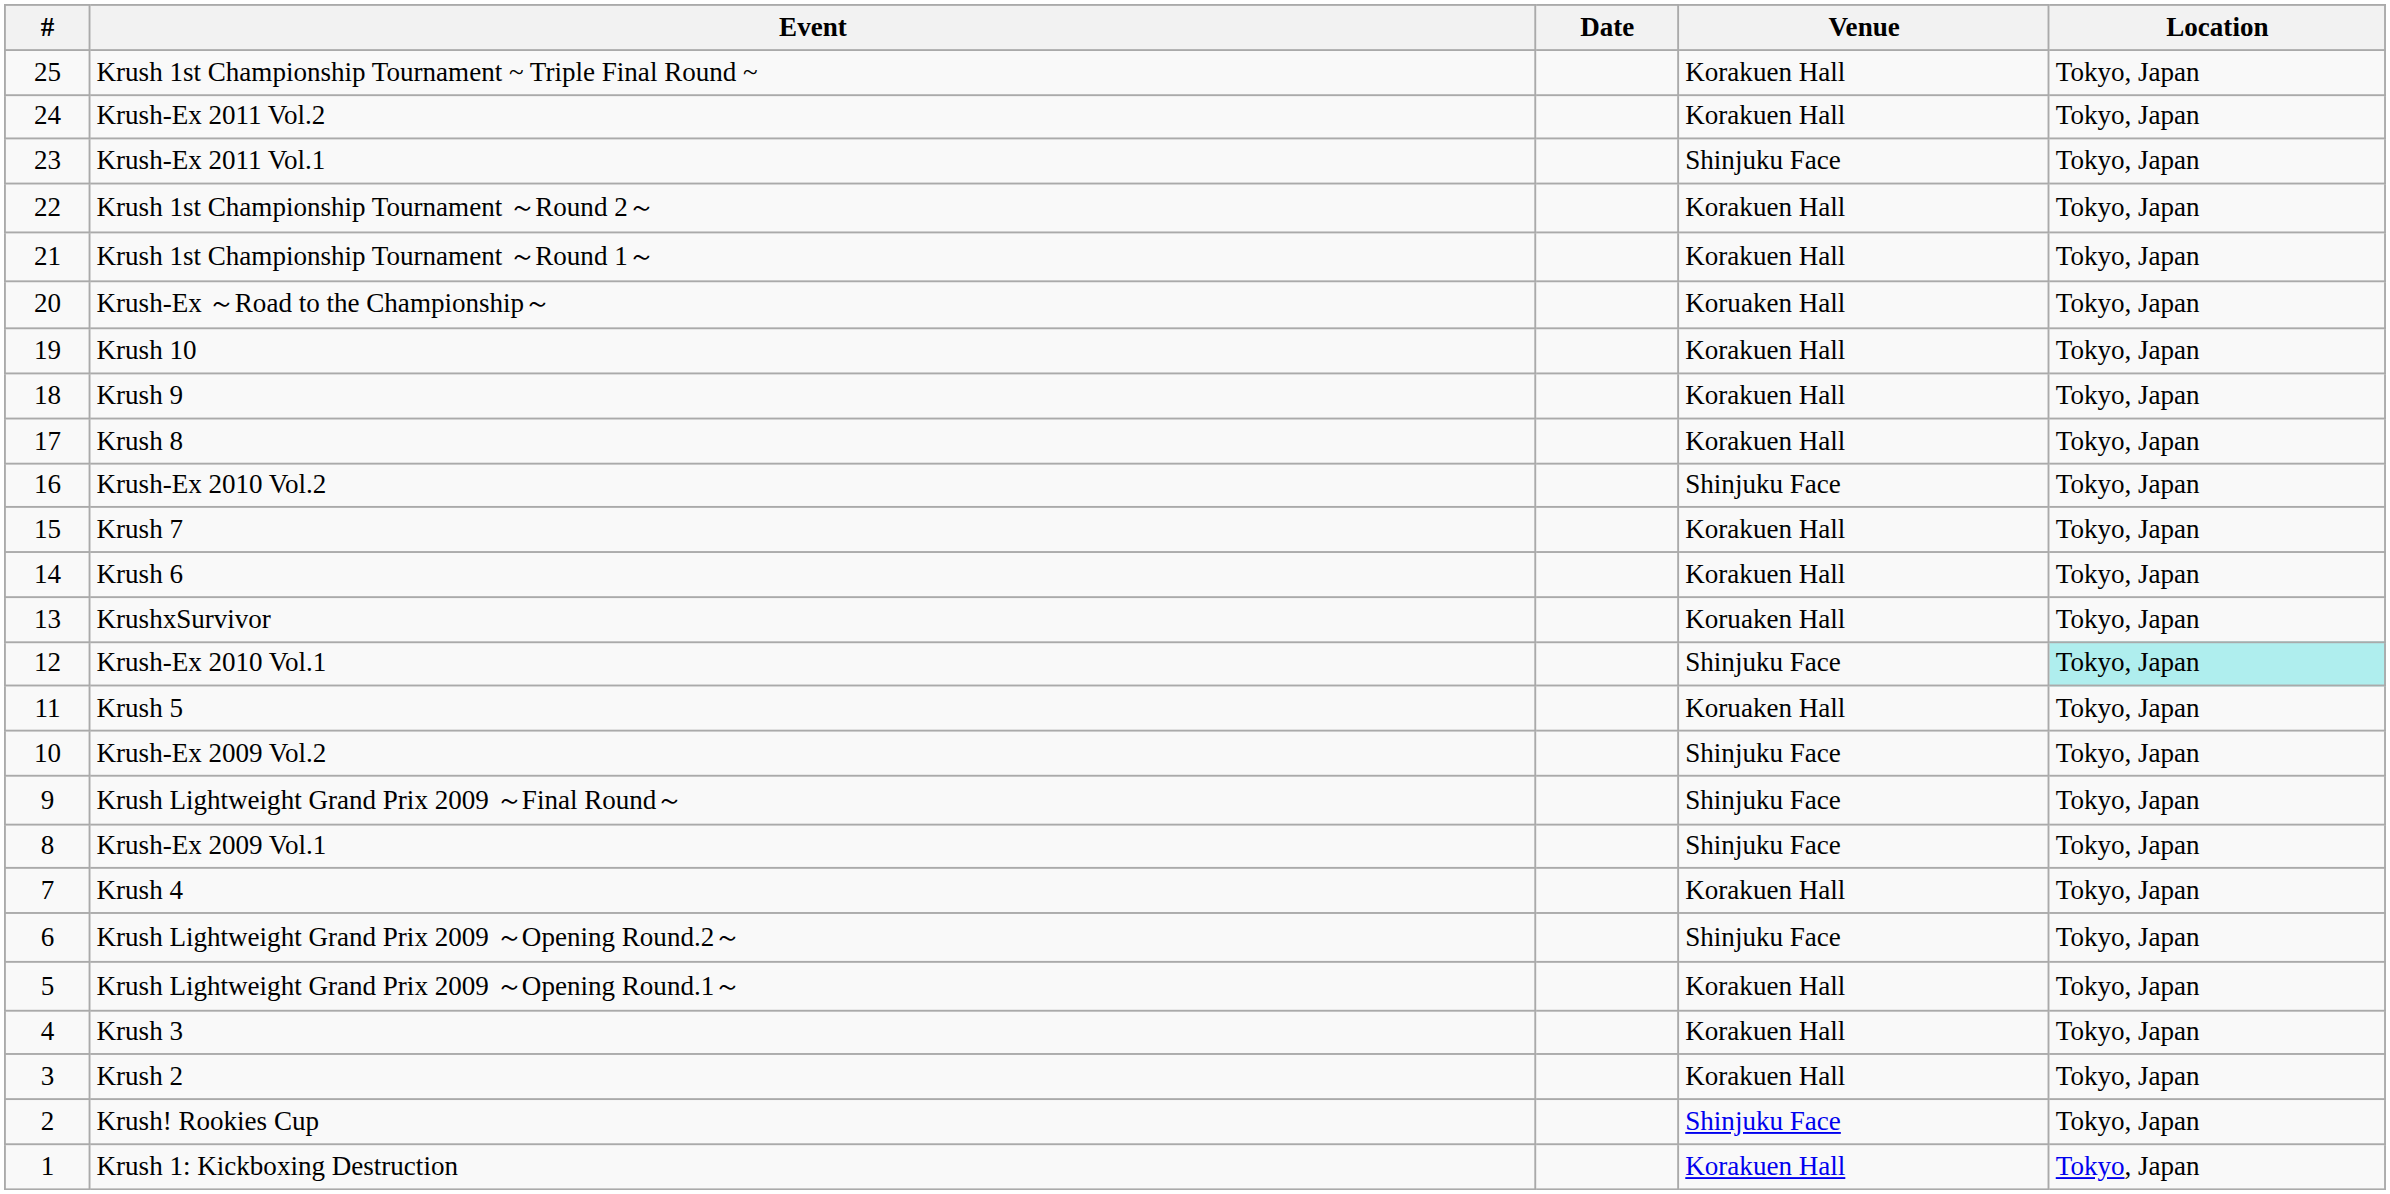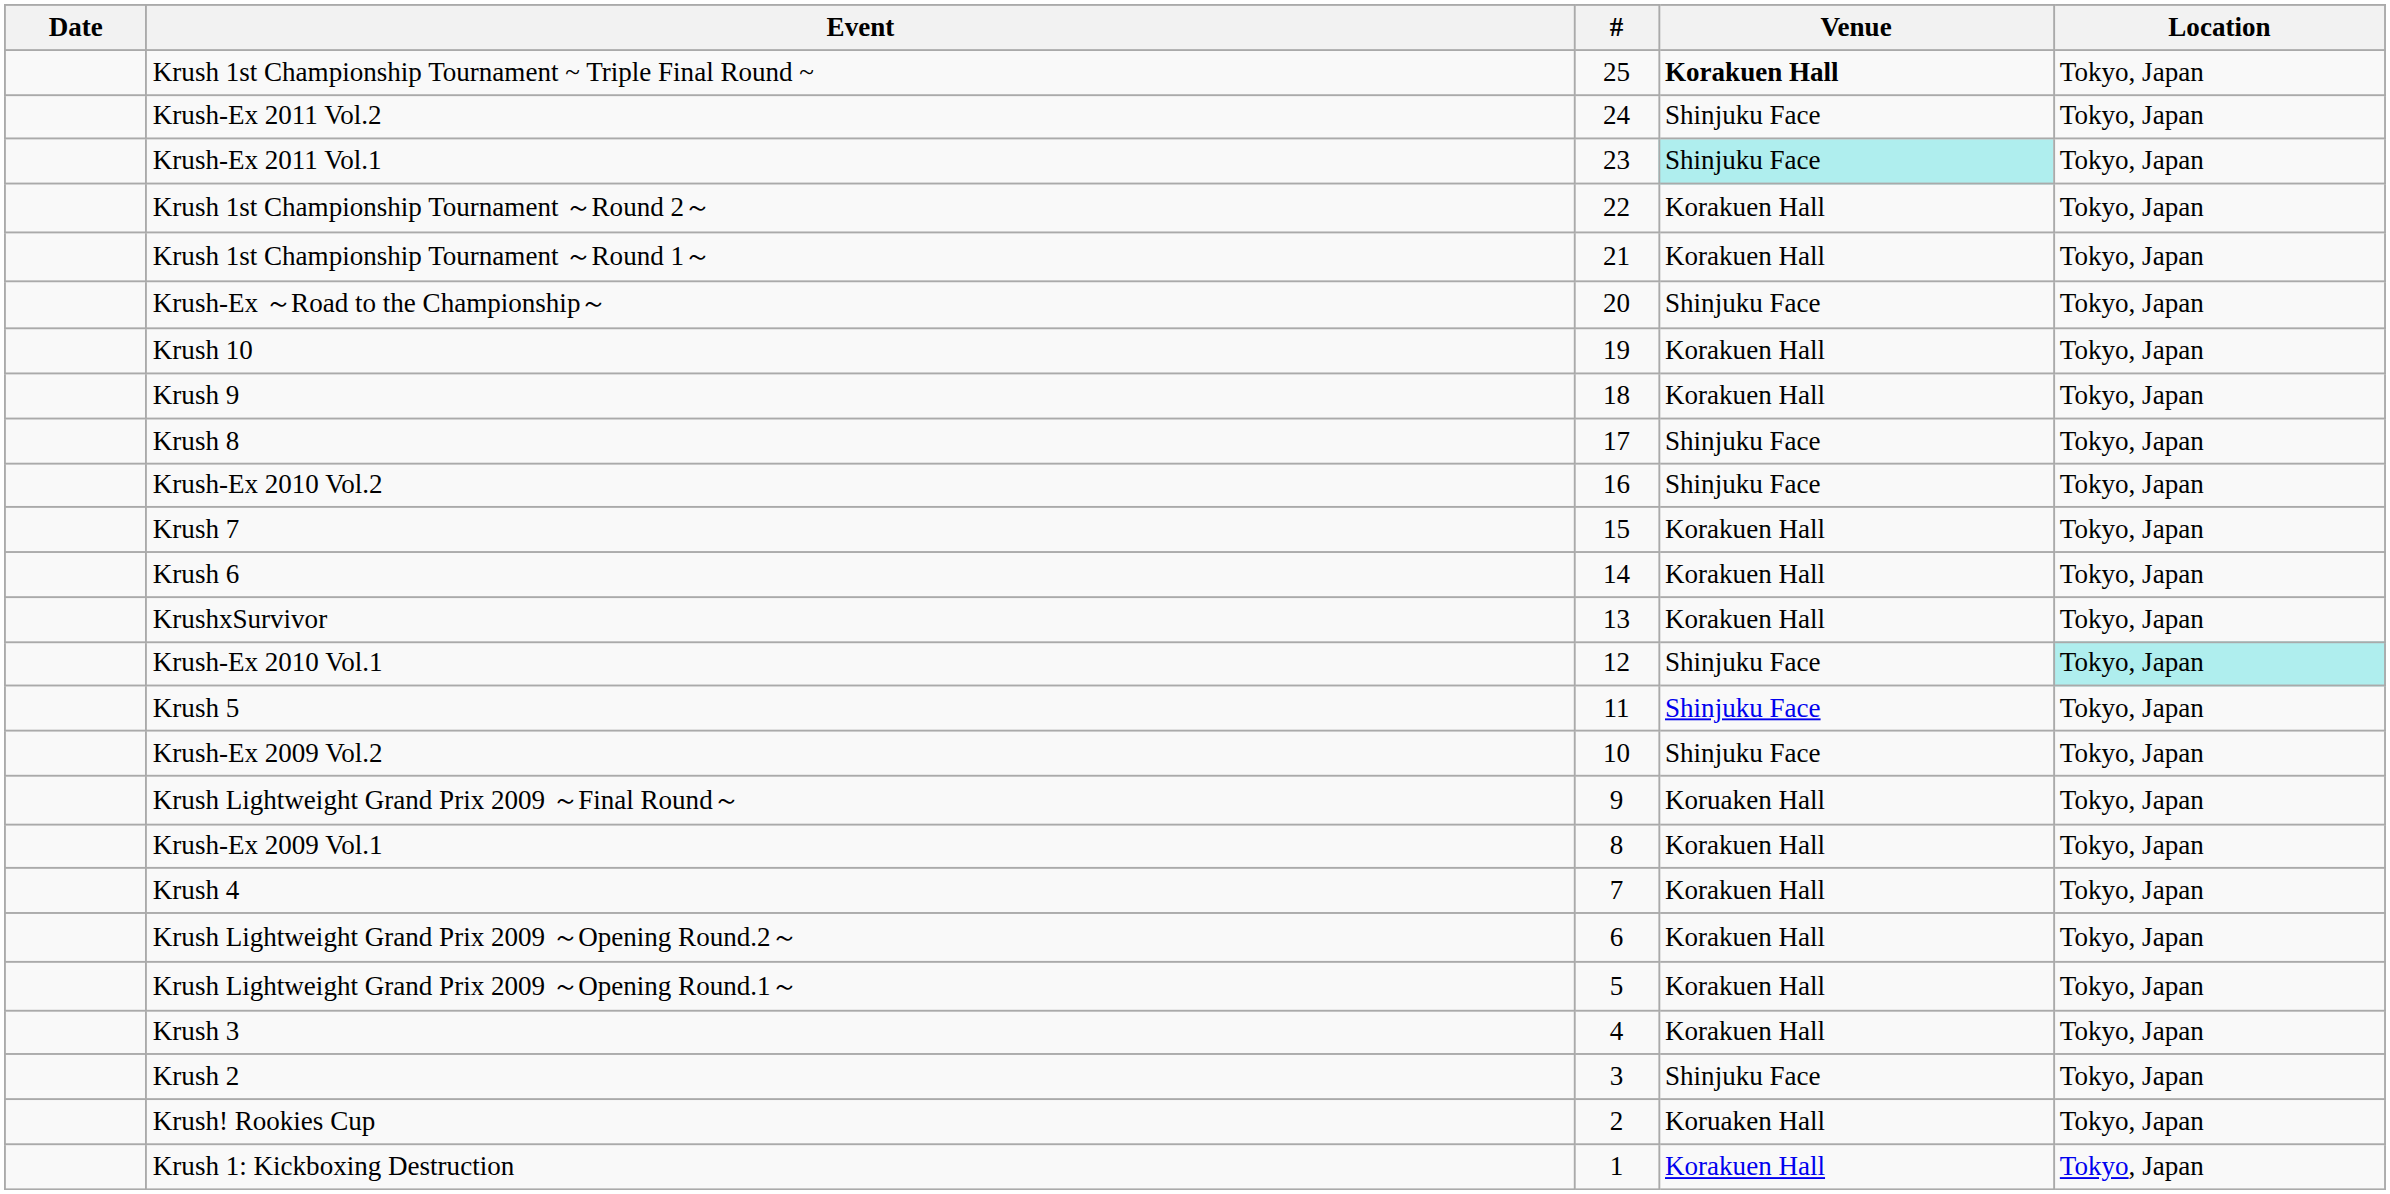 <table id="Events" class="wikitable sortable" style="width:80%; font-size:90%;">
 <tr>
+<th scope="col">Date</th>
+<th scope="col">Event</th>
 <th scope="col">#</th>
-<th scope="col">Event</th>
-<th scope="col">Date</th>
 <th scope="col">Venue</th>
 <th scope="col">Location</th>
 </tr>
 <tr>
+<td></td>
+<td>Krush 1st Championship Tournament ~ Triple Final Round ~</td>
 <td align=center>25</td>
-<td>Krush 1st Championship Tournament ~ Triple Final Round ~</td>
+<td><strong>Korakuen Hall</strong></td>
+<td> Tokyo, Japan</td>
+</tr>
+<tr>
 <td></td>
+<td>Krush-Ex 2011 Vol.2</td>
+<td align=center>24</td>
+<td>Shinjuku Face</td>
+<td> Tokyo, Japan</td>
+</tr>
+<tr>
+<td></td>
+<td>Krush-Ex 2011 Vol.1</td>
+<td align=center>23</td>
+<td style="background: paleturquoise;">Shinjuku Face</td>
+<td> Tokyo, Japan</td>
+</tr>
+<tr>
+<td></td>
+<td>Krush 1st Championship Tournament ～Round 2～</td>
+<td align=center>22</td>
 <td>Korakuen Hall</td>
 <td> Tokyo, Japan</td>
 </tr>
 <tr>
-<td align=center>24</td>
-<td>Krush-Ex 2011 Vol.2</td>
 <td></td>
+<td>Krush 1st Championship Tournament ～Round 1～</td>
+<td align=center>21</td>
 <td>Korakuen Hall</td>
 <td> Tokyo, Japan</td>
 </tr>
 <tr>
-<td align=center>23</td>
-<td>Krush-Ex 2011 Vol.1</td>
 <td></td>
+<td>Krush-Ex ～Road to the Championship～</td>
+<td align=center>20</td>
 <td>Shinjuku Face</td>
 <td> Tokyo, Japan</td>
 </tr>
 <tr>
-<td align=center>22</td>
-<td>Krush 1st Championship Tournament ～Round 2～</td>
 <td></td>
+<td>Krush 10</td>
+<td align=center>19</td>
 <td>Korakuen Hall</td>
 <td> Tokyo, Japan</td>
 </tr>
 <tr>
-<td align=center>21</td>
-<td>Krush 1st Championship Tournament ～Round 1～</td>
 <td></td>
+<td>Krush 9</td>
+<td align=center>18</td>
 <td>Korakuen Hall</td>
 <td> Tokyo, Japan</td>
 </tr>
 <tr>
-<td align=center>20</td>
-<td>Krush-Ex ～Road to the Championship～</td>
 <td></td>
+<td>Krush 8</td>
+<td align=center>17</td>
+<td>Shinjuku Face</td>
+<td> Tokyo, Japan</td>
+</tr>
+<tr>
+<td></td>
+<td>Krush-Ex 2010 Vol.2</td>
+<td align=center>16</td>
+<td>Shinjuku Face</td>
+<td> Tokyo, Japan</td>
+</tr>
+<tr>
+<td></td>
+<td>Krush 7</td>
+<td align=center>15</td>
+<td>Korakuen Hall</td>
+<td> Tokyo, Japan</td>
+</tr>
+<tr>
+<td></td>
+<td>Krush 6</td>
+<td align=center>14</td>
+<td>Korakuen Hall</td>
+<td> Tokyo, Japan</td>
+</tr>
+<tr>
+<td></td>
+<td>KrushxSurvivor</td>
+<td align=center>13</td>
+<td>Korakuen Hall</td>
+<td> Tokyo, Japan</td>
+</tr>
+<tr>
+<td></td>
+<td>Krush-Ex 2010 Vol.1</td>
+<td align=center>12</td>
+<td>Shinjuku Face</td>
+<td style="background: paleturquoise;"> Tokyo, Japan</td>
+</tr>
+<tr>
+<td></td>
+<td>Krush 5</td>
+<td align=center>11</td>
+<td><a href='#'>Shinjuku Face</a></td>
+<td> Tokyo, Japan</td>
+</tr>
+<tr>
+<td></td>
+<td>Krush-Ex 2009 Vol.2</td>
+<td align=center>10</td>
+<td>Shinjuku Face</td>
+<td> Tokyo, Japan</td>
+</tr>
+<tr>
+<td></td>
+<td>Krush Lightweight Grand Prix 2009 ～Final Round～</td>
+<td align=center>9</td>
 <td>Koruaken Hall</td>
 <td> Tokyo, Japan</td>
 </tr>
 <tr>
-<td align=center>19</td>
-<td>Krush 10</td>
 <td></td>
+<td>Krush-Ex 2009 Vol.1</td>
+<td align=center>8</td>
 <td>Korakuen Hall</td>
 <td> Tokyo, Japan</td>
 </tr>
 <tr>
-<td align=center>18</td>
-<td>Krush 9</td>
 <td></td>
+<td>Krush 4</td>
+<td align=center>7</td>
 <td>Korakuen Hall</td>
 <td> Tokyo, Japan</td>
 </tr>
 <tr>
-<td align=center>17</td>
-<td>Krush 8</td>
 <td></td>
+<td>Krush Lightweight Grand Prix 2009 ～Opening Round.2～</td>
+<td align=center>6</td>
 <td>Korakuen Hall</td>
 <td> Tokyo, Japan</td>
 </tr>
 <tr>
-<td align=center>16</td>
-<td>Krush-Ex 2010 Vol.2</td>
 <td></td>
+<td>Krush Lightweight Grand Prix 2009 ～Opening Round.1～</td>
+<td align=center>5</td>
+<td>Korakuen Hall</td>
+<td> Tokyo, Japan</td>
+</tr>
+<tr>
+<td></td>
+<td>Krush 3</td>
+<td align=center>4</td>
+<td>Korakuen Hall</td>
+<td> Tokyo, Japan</td>
+</tr>
+<tr>
+<td></td>
+<td>Krush 2</td>
+<td align=center>3</td>
 <td>Shinjuku Face</td>
 <td> Tokyo, Japan</td>
 </tr>
 <tr>
-<td align=center>15</td>
-<td>Krush 7</td>
 <td></td>
-<td>Korakuen Hall</td>
-<td> Tokyo, Japan</td>
-</tr>
-<tr>
-<td align=center>14</td>
-<td>Krush 6</td>
-<td></td>
-<td>Korakuen Hall</td>
-<td> Tokyo, Japan</td>
-</tr>
-<tr>
-<td align=center>13</td>
-<td>KrushxSurvivor</td>
-<td></td>
+<td>Krush! Rookies Cup</td>
+<td align=center>2</td>
 <td>Koruaken Hall</td>
 <td> Tokyo, Japan</td>
 </tr>
 <tr>
-<td align=center>12</td>
-<td>Krush-Ex 2010 Vol.1</td>
 <td></td>
-<td>Shinjuku Face</td>
-<td style="background: paleturquoise;"> Tokyo, Japan</td>
-</tr>
-<tr>
-<td align=center>11</td>
-<td>Krush 5</td>
-<td></td>
-<td>Koruaken Hall</td>
-<td> Tokyo, Japan</td>
-</tr>
-<tr>
-<td align=center>10</td>
-<td>Krush-Ex 2009 Vol.2</td>
-<td></td>
-<td>Shinjuku Face</td>
-<td> Tokyo, Japan</td>
-</tr>
-<tr>
-<td align=center>9</td>
-<td>Krush Lightweight Grand Prix 2009 ～Final Round～</td>
-<td></td>
-<td>Shinjuku Face</td>
-<td> Tokyo, Japan</td>
-</tr>
-<tr>
-<td align=center>8</td>
-<td>Krush-Ex 2009 Vol.1</td>
-<td></td>
-<td>Shinjuku Face</td>
-<td> Tokyo, Japan</td>
-</tr>
-<tr>
-<td align=center>7</td>
-<td>Krush 4</td>
-<td></td>
-<td>Korakuen Hall</td>
-<td> Tokyo, Japan</td>
-</tr>
-<tr>
-<td align=center>6</td>
-<td>Krush Lightweight Grand Prix 2009 ～Opening Round.2～</td>
-<td></td>
-<td>Shinjuku Face</td>
-<td> Tokyo, Japan</td>
-</tr>
-<tr>
-<td align=center>5</td>
-<td>Krush Lightweight Grand Prix 2009 ～Opening Round.1～</td>
-<td></td>
-<td>Korakuen Hall</td>
-<td> Tokyo, Japan</td>
-</tr>
-<tr>
-<td align=center>4</td>
-<td>Krush 3</td>
-<td></td>
-<td>Korakuen Hall</td>
-<td> Tokyo, Japan</td>
-</tr>
-<tr>
-<td align=center>3</td>
-<td>Krush 2</td>
-<td></td>
-<td>Korakuen Hall</td>
-<td> Tokyo, Japan</td>
-</tr>
-<tr>
-<td align=center>2</td>
-<td>Krush! Rookies Cup</td>
-<td></td>
-<td><a href='#'>Shinjuku Face</a></td>
-<td> Tokyo, Japan</td>
-</tr>
-<tr>
+<td>Krush 1: Kickboxing Destruction</td>
 <td align=center>1</td>
-<td>Krush 1: Kickboxing Destruction</td>
-<td></td>
 <td><a href='#'>Korakuen Hall</a></td>
 <td> <a href='#'>Tokyo</a>, Japan</td>
 </tr>
 </table>
